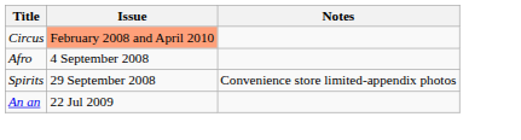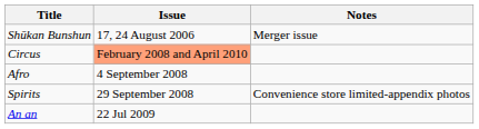 <table class="wikitable">
 <tr>
 <th>Title</th>
 <th>Issue</th>
 <th>Notes</th>
+</tr>
+<tr>
+<td><em>Shūkan Bunshun</em></td>
+<td>17, 24 August 2006</td>
+<td>Merger issue</td>
 </tr>
 <tr>
 <td><em>Circus</em></td>
 <td style="background: lightsalmon;">February 2008 and April 2010</td>
 <td></td>
 </tr>
 <tr>
 <td><em>Afro</em></td>
 <td>4 September 2008</td>
 <td></td>
 </tr>
 <tr>
 <td><em>Spirits</em></td>
 <td>29 September 2008</td>
 <td>Convenience store limited-appendix photos</td>
 </tr>
 <tr>
 <td><em><a href='#'>An an</a></em></td>
 <td>22 Jul 2009</td>
 <td></td>
 </tr>
 </table>
